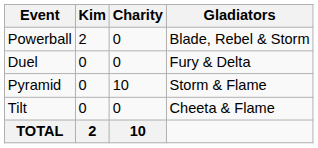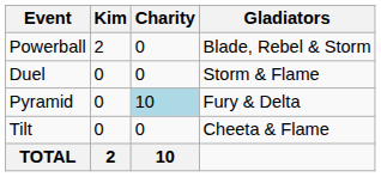 <table class="wikitable">
 <tr>
 <th>Event</th>
 <th>Kim</th>
 <th>Charity</th>
 <th>Gladiators</th>
 </tr>
 <tr>
 <td>Powerball</td>
 <td>2</td>
 <td>0</td>
 <td>Blade, Rebel & Storm</td>
 </tr>
 <tr>
 <td>Duel</td>
 <td>0</td>
 <td>0</td>
-<td>Fury & Delta</td>
+<td>Storm & Flame</td>
 </tr>
 <tr>
 <td>Pyramid</td>
 <td>0</td>
-<td>10</td>
-<td>Storm & Flame</td>
+<td style="background: lightblue;">10</td>
+<td>Fury & Delta</td>
 </tr>
 <tr>
 <td>Tilt</td>
 <td>0</td>
 <td>0</td>
 <td>Cheeta & Flame</td>
 </tr>
 <tr>
 <th>TOTAL</th>
 <th>2</th>
 <th>10</th>
 </tr>
 </table>
